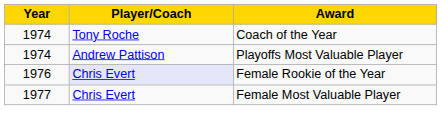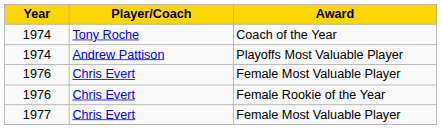 <table class="wikitable" style="text-align:left">
 <tr>
 <th style="background:#FFD700;" width="75px">Year</th>
 <th style="background:#FFD700;" width="200px">Player/Coach</th>
 <th style="background:#FFD700;" width="250px">Award</th>
 </tr>
 <tr>
 <td align="center">1974</td>
 <td><a href='#'>Tony Roche</a></td>
 <td>Coach of the Year</td>
 </tr>
 <tr>
 <td align="center">1974</td>
 <td><a href='#'>Andrew Pattison</a></td>
 <td>Playoffs Most Valuable Player</td>
 </tr>
 <tr>
 <td align="center">1976</td>
-<td style="background: lavender;"><a href='#'>Chris Evert</a></td>
+<td><a href='#'>Chris Evert</a></td>
+<td>Female Most Valuable Player</td>
+</tr>
+<tr>
+<td align="center">1976</td>
+<td><a href='#'>Chris Evert</a></td>
 <td>Female Rookie of the Year</td>
 </tr>
 <tr>
 <td align="center">1977</td>
 <td><a href='#'>Chris Evert</a></td>
 <td>Female Most Valuable Player</td>
 </tr>
 </table>
